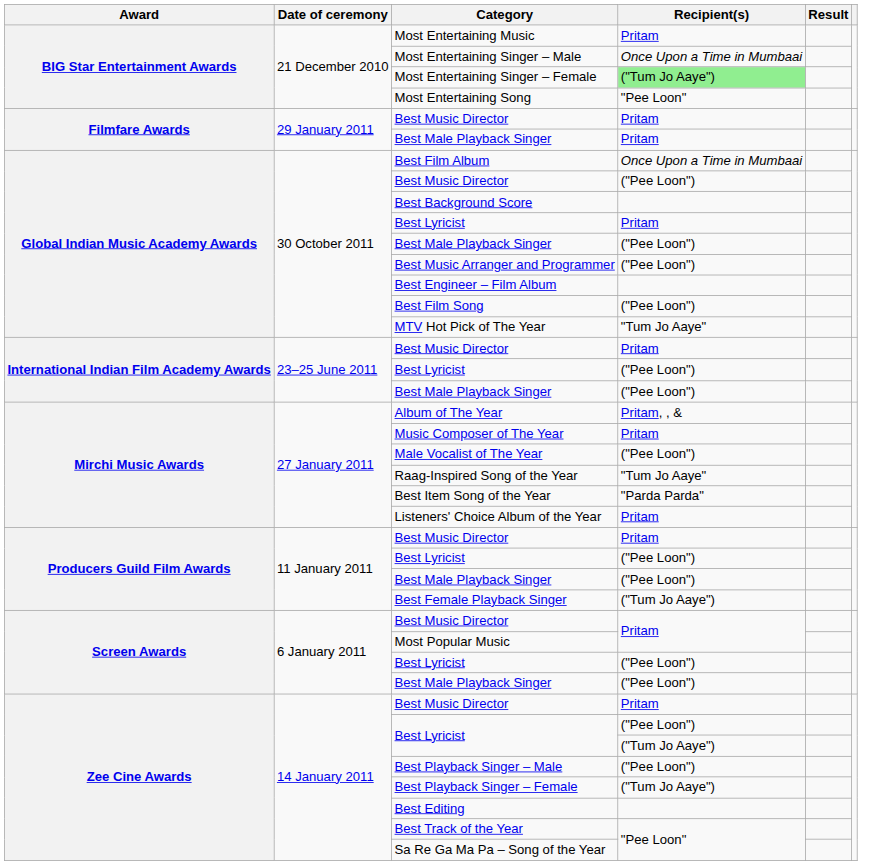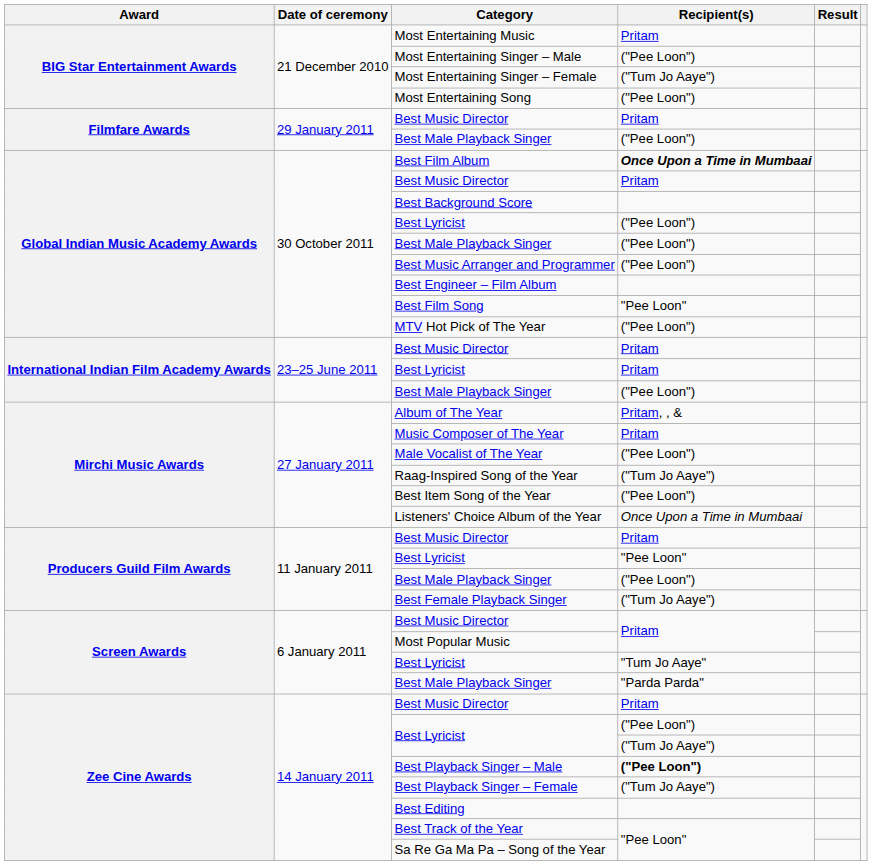 <table class="wikitable plainrowheaders sortable">
 <tr>
 <th scope="col">Award</th>
 <th scope="col">Date of ceremony</th>
 <th scope="col">Category</th>
 <th scope="col">Recipient(s)</th>
 <th scope="col" class="unsortable">Result</th>
 <th scope="col" class="unsortable"></th>
 </tr>
 <tr>
 <th scope="row" rowspan="4"><a href='#'>BIG Star Entertainment Awards</a></th>
 <td rowspan="4">21 December 2010</td>
 <td>Most Entertaining Music</td>
 <td><a href='#'>Pritam</a></td>
 <td></td>
 <td style="text-align:center;" rowspan="4"><br></td>
 </tr>
 <tr>
 <td>Most Entertaining Singer – Male</td>
-<td><em>Once Upon a Time in Mumbaai</em></td>
+<td> ("Pee Loon")</td>
 <td></td>
 </tr>
 <tr>
 <td>Most Entertaining Singer – Female</td>
-<td style="background: lightgreen;"> ("Tum Jo Aaye")</td>
+<td> ("Tum Jo Aaye")</td>
 <td></td>
 </tr>
 <tr>
 <td>Most Entertaining Song</td>
-<td>"Pee Loon"</td>
+<td> ("Pee Loon")</td>
 <td></td>
 </tr>
 <tr>
 <th scope="row" rowspan="2"><a href='#'>Filmfare Awards</a></th>
 <td rowspan="2"><a href='#'>29 January 2011</a></td>
 <td><a href='#'>Best Music Director</a></td>
 <td><a href='#'>Pritam</a></td>
 <td></td>
 <td style="text-align:center;" rowspan="2"><br></td>
 </tr>
 <tr>
 <td><a href='#'>Best Male Playback Singer</a></td>
-<td><a href='#'>Pritam</a></td>
+<td> ("Pee Loon")</td>
 <td></td>
 </tr>
 <tr>
 <th scope="row" rowspan="9"><a href='#'>Global Indian Music Academy Awards</a></th>
 <td rowspan="9">30 October 2011</td>
 <td><a href='#'>Best Film Album</a></td>
-<td><em>Once Upon a Time in Mumbaai</em></td>
+<td><strong><em>Once Upon a Time in Mumbaai</em></strong></td>
 <td></td>
 <td style="text-align:center;" rowspan="9"><br></td>
 </tr>
 <tr>
 <td><a href='#'>Best Music Director</a></td>
-<td> ("Pee Loon")</td>
+<td><a href='#'>Pritam</a></td>
 <td></td>
 </tr>
 <tr>
 <td><a href='#'>Best Background Score</a></td>
 <td></td>
 <td></td>
 </tr>
 <tr>
 <td><a href='#'>Best Lyricist</a></td>
-<td><a href='#'>Pritam</a></td>
+<td> ("Pee Loon")</td>
 <td></td>
 </tr>
 <tr>
 <td><a href='#'>Best Male Playback Singer</a></td>
 <td> ("Pee Loon")</td>
 <td></td>
 </tr>
 <tr>
 <td><a href='#'>Best Music Arranger and Programmer</a></td>
 <td> ("Pee Loon")</td>
 <td></td>
 </tr>
 <tr>
 <td><a href='#'>Best Engineer – Film Album</a></td>
 <td></td>
 <td></td>
 </tr>
 <tr>
 <td><a href='#'>Best Film Song</a></td>
-<td> ("Pee Loon")</td>
+<td>"Pee Loon"</td>
 <td></td>
 </tr>
 <tr>
 <td><a href='#'>MTV</a> Hot Pick of The Year</td>
-<td>"Tum Jo Aaye"</td>
+<td> ("Pee Loon")</td>
 <td></td>
 </tr>
 <tr>
 <th scope="row" rowspan="3"><a href='#'>International Indian Film Academy Awards</a></th>
 <td rowspan="3"><a href='#'>23–25 June 2011</a></td>
 <td><a href='#'>Best Music Director</a></td>
 <td><a href='#'>Pritam</a></td>
 <td></td>
 <td style="text-align:center;" rowspan="3"><br><br><br><br></td>
 </tr>
 <tr>
 <td><a href='#'>Best Lyricist</a></td>
-<td> ("Pee Loon")</td>
+<td><a href='#'>Pritam</a></td>
 <td></td>
 </tr>
 <tr>
 <td><a href='#'>Best Male Playback Singer</a></td>
 <td> ("Pee Loon")</td>
 <td></td>
 </tr>
 <tr>
 <th rowspan="6" scope="row"><a href='#'>Mirchi Music Awards</a></th>
 <td rowspan="6"><a href='#'>27 January 2011</a></td>
 <td><a href='#'>Album of The Year</a></td>
 <td><a href='#'>Pritam</a>, ,  & </td>
 <td></td>
 <td rowspan="6" style="text-align:center;"><br><br><br><br></td>
 </tr>
 <tr>
 <td><a href='#'>Music Composer of The Year</a></td>
 <td><a href='#'>Pritam</a></td>
 <td></td>
 </tr>
 <tr>
 <td><a href='#'>Male Vocalist of The Year</a></td>
 <td> ("Pee Loon")</td>
 <td></td>
 </tr>
 <tr>
 <td>Raag-Inspired Song of the Year</td>
-<td>"Tum Jo Aaye"</td>
+<td> ("Tum Jo Aaye")</td>
 <td></td>
 </tr>
 <tr>
 <td>Best Item Song of the Year</td>
-<td>"Parda Parda"</td>
+<td> ("Pee Loon")</td>
 <td></td>
 </tr>
 <tr>
 <td>Listeners' Choice Album of the Year</td>
-<td><a href='#'>Pritam</a></td>
+<td><em>Once Upon a Time in Mumbaai</em></td>
 <td></td>
 </tr>
 <tr>
 <th scope="row" rowspan="4"><a href='#'>Producers Guild Film Awards</a> </th>
 <td rowspan="4">11 January 2011</td>
 <td><a href='#'>Best Music Director</a></td>
 <td><a href='#'>Pritam</a></td>
 <td></td>
 <td style="text-align:center;" rowspan="4"><br><br></td>
 </tr>
 <tr>
 <td><a href='#'>Best Lyricist</a></td>
-<td> ("Pee Loon")</td>
+<td>"Pee Loon"</td>
 <td></td>
 </tr>
 <tr>
 <td><a href='#'>Best Male Playback Singer</a></td>
 <td> ("Pee Loon")</td>
 <td></td>
 </tr>
 <tr>
 <td><a href='#'>Best Female Playback Singer</a></td>
 <td> ("Tum Jo Aaye")</td>
 <td></td>
 </tr>
 <tr>
 <th scope="row" rowspan="4"><a href='#'>Screen Awards</a></th>
 <td rowspan="4">6 January 2011</td>
 <td><a href='#'>Best Music Director</a></td>
 <td rowspan="2"><a href='#'>Pritam</a></td>
 <td></td>
 <td style="text-align:center;" rowspan="4"><br><br></td>
 </tr>
 <tr>
 <td>Most Popular Music</td>
 <td></td>
 </tr>
 <tr>
 <td><a href='#'>Best Lyricist</a></td>
-<td> ("Pee Loon")</td>
+<td>"Tum Jo Aaye"</td>
 <td></td>
 </tr>
 <tr>
 <td><a href='#'>Best Male Playback Singer</a></td>
-<td> ("Pee Loon")</td>
+<td>"Parda Parda"</td>
 <td></td>
 </tr>
 <tr>
 <th scope="row" rowspan="8"><a href='#'>Zee Cine Awards</a></th>
 <td rowspan="8"><a href='#'>14 January 2011</a></td>
 <td><a href='#'>Best Music Director</a></td>
 <td><a href='#'>Pritam</a></td>
 <td></td>
 <td style="text-align:center;" rowspan="8"><br><br></td>
 </tr>
 <tr>
 <td rowspan="2"><a href='#'>Best Lyricist</a></td>
 <td> ("Pee Loon")</td>
 <td></td>
 </tr>
 <tr>
 <td> ("Tum Jo Aaye")</td>
 <td></td>
 </tr>
 <tr>
 <td><a href='#'>Best Playback Singer – Male</a></td>
-<td> ("Pee Loon")</td>
+<td><strong> ("Pee Loon")</strong></td>
 <td></td>
 </tr>
 <tr>
 <td><a href='#'>Best Playback Singer – Female</a></td>
 <td> ("Tum Jo Aaye")</td>
 <td></td>
 </tr>
 <tr>
 <td><a href='#'>Best Editing</a></td>
 <td></td>
 <td></td>
 </tr>
 <tr>
 <td><a href='#'>Best Track of the Year</a></td>
 <td rowspan="2">"Pee Loon"</td>
 <td></td>
 </tr>
 <tr>
 <td>Sa Re Ga Ma Pa – Song of the Year</td>
 <td></td>
 </tr>
 </table>
